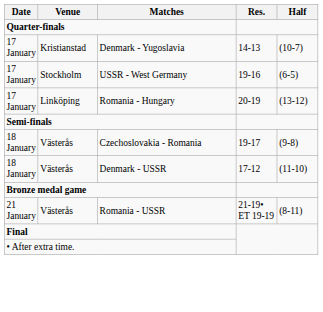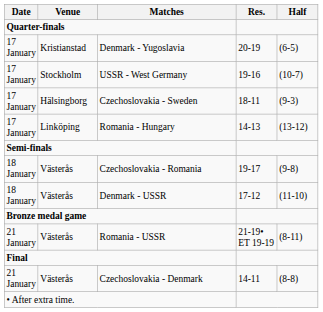 <table class="wikitable sortable" style=font-size:97%>
 <tr>
 <th width="40px">Date</th>
 <th width="90px">Venue</th>
 <th width="220px">Matches</th>
 <th width="60px">Res.</th>
 <th width="60px">Half</th>
 </tr>
 <tr>
 <td colspan="3" align="left"><strong>Quarter-finals</strong></td>
 </tr>
 <tr>
 <td>17 January</td>
 <td>Kristianstad</td>
 <td align="left">Denmark - Yugoslavia</td>
-<td>14-13</td>
-<td>(10-7)</td>
+<td>20-19</td>
+<td>(6-5)</td>
 </tr>
 <tr>
 <td>17 January</td>
 <td>Stockholm</td>
 <td align="left">USSR - West Germany</td>
 <td>19-16</td>
-<td>(6-5)</td>
+<td>(10-7)</td>
+</tr>
+<tr>
+<td>17 January</td>
+<td>Hälsingborg</td>
+<td align="left">Czechoslovakia - Sweden</td>
+<td>18-11</td>
+<td>(9-3)</td>
 </tr>
 <tr>
 <td>17 January</td>
 <td>Linköping</td>
 <td align="left">Romania - Hungary</td>
-<td>20-19</td>
+<td>14-13</td>
 <td>(13-12)</td>
 </tr>
 <tr>
 <td colspan="3" align="left"><strong>Semi-finals</strong></td>
 </tr>
 <tr>
 <td>18 January</td>
 <td>Västerås</td>
 <td align="left">Czechoslovakia - Romania</td>
 <td>19-17</td>
 <td>(9-8)</td>
 </tr>
 <tr>
 <td>18 January</td>
 <td>Västerås</td>
 <td align="left">Denmark - USSR</td>
 <td>17-12</td>
 <td>(11-10)</td>
 </tr>
 <tr>
 <td colspan="3" align="left"><strong>Bronze medal game</strong></td>
 </tr>
 <tr>
 <td>21 January</td>
 <td>Västerås</td>
 <td align="left">Romania - USSR</td>
 <td>21-19• ET 19-19</td>
 <td>(8-11)</td>
 </tr>
 <tr>
 <td colspan="3" align="left"><strong>Final</strong></td>
 </tr>
 <tr>
+<td>21 January</td>
+<td>Västerås</td>
+<td align="left">Czechoslovakia - Denmark</td>
+<td>14-11</td>
+<td>(8-8)</td>
+</tr>
+<tr>
 <td colspan="3" align="left">• After extra time.</td>
 </tr>
 </table>
